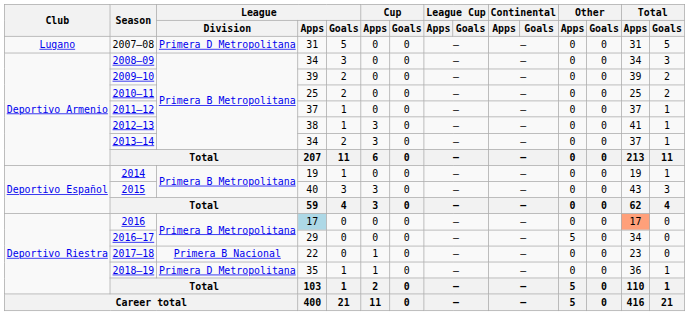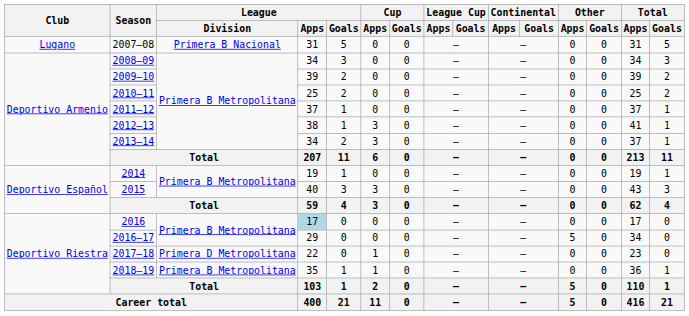 <table class="wikitable" style="text-align:center">
 <tr>
 <th rowspan="2">Club</th>
 <th rowspan="2">Season</th>
 <th colspan="3">League</th>
 <th colspan="2">Cup</th>
 <th colspan="2">League Cup</th>
 <th colspan="2">Continental</th>
 <th colspan="2">Other</th>
 <th colspan="2">Total</th>
 </tr>
 <tr>
 <th>Division</th>
 <th>Apps</th>
 <th>Goals</th>
 <th>Apps</th>
 <th>Goals</th>
 <th>Apps</th>
 <th>Goals</th>
 <th>Apps</th>
 <th>Goals</th>
 <th>Apps</th>
 <th>Goals</th>
 <th>Apps</th>
 <th>Goals</th>
 </tr>
 <tr>
 <td rowspan="1"><a href='#'>Lugano</a></td>
 <td>2007–08</td>
-<td rowspan="1"><a href='#'>Primera D Metropolitana</a></td>
+<td rowspan="1"><a href='#'>Primera B Nacional</a></td>
 <td>31</td>
 <td>5</td>
 <td>0</td>
 <td>0</td>
 <td colspan="2">—</td>
 <td colspan="2">—</td>
 <td>0</td>
 <td>0</td>
 <td>31</td>
 <td>5</td>
 </tr>
 <tr>
 <td rowspan="7"><a href='#'>Deportivo Armenio</a></td>
 <td><a href='#'>2008–09</a></td>
 <td rowspan="6"><a href='#'>Primera B Metropolitana</a></td>
 <td>34</td>
 <td>3</td>
 <td>0</td>
 <td>0</td>
 <td colspan="2">—</td>
 <td colspan="2">—</td>
 <td>0</td>
 <td>0</td>
 <td>34</td>
 <td>3</td>
 </tr>
 <tr>
 <td><a href='#'>2009–10</a></td>
 <td>39</td>
 <td>2</td>
 <td>0</td>
 <td>0</td>
 <td colspan="2">—</td>
 <td colspan="2">—</td>
 <td>0</td>
 <td>0</td>
 <td>39</td>
 <td>2</td>
 </tr>
 <tr>
 <td><a href='#'>2010–11</a></td>
 <td>25</td>
 <td>2</td>
 <td>0</td>
 <td>0</td>
 <td colspan="2">—</td>
 <td colspan="2">—</td>
 <td>0</td>
 <td>0</td>
 <td>25</td>
 <td>2</td>
 </tr>
 <tr>
 <td><a href='#'>2011–12</a></td>
 <td>37</td>
 <td>1</td>
 <td>0</td>
 <td>0</td>
 <td colspan="2">—</td>
 <td colspan="2">—</td>
 <td>0</td>
 <td>0</td>
 <td>37</td>
 <td>1</td>
 </tr>
 <tr>
 <td><a href='#'>2012–13</a></td>
 <td>38</td>
 <td>1</td>
 <td>3</td>
 <td>0</td>
 <td colspan="2">—</td>
 <td colspan="2">—</td>
 <td>0</td>
 <td>0</td>
 <td>41</td>
 <td>1</td>
 </tr>
 <tr>
 <td><a href='#'>2013–14</a></td>
 <td>34</td>
 <td>2</td>
 <td>3</td>
 <td>0</td>
 <td colspan="2">—</td>
 <td colspan="2">—</td>
 <td>0</td>
 <td>0</td>
 <td>37</td>
 <td>1</td>
 </tr>
 <tr>
 <th colspan="2">Total</th>
 <th>207</th>
 <th>11</th>
 <th>6</th>
 <th>0</th>
 <th colspan="2">—</th>
 <th colspan="2">—</th>
 <th>0</th>
 <th>0</th>
 <th>213</th>
 <th>11</th>
 </tr>
 <tr>
 <td rowspan="3"><a href='#'>Deportivo Español</a></td>
 <td><a href='#'>2014</a></td>
 <td rowspan="2"><a href='#'>Primera B Metropolitana</a></td>
 <td>19</td>
 <td>1</td>
 <td>0</td>
 <td>0</td>
 <td colspan="2">—</td>
 <td colspan="2">—</td>
 <td>0</td>
 <td>0</td>
 <td>19</td>
 <td>1</td>
 </tr>
 <tr>
 <td><a href='#'>2015</a></td>
 <td>40</td>
 <td>3</td>
 <td>3</td>
 <td>0</td>
 <td colspan="2">—</td>
 <td colspan="2">—</td>
 <td>0</td>
 <td>0</td>
 <td>43</td>
 <td>3</td>
 </tr>
 <tr>
 <th colspan="2">Total</th>
 <th>59</th>
 <th>4</th>
 <th>3</th>
 <th>0</th>
 <th colspan="2">—</th>
 <th colspan="2">—</th>
 <th>0</th>
 <th>0</th>
 <th>62</th>
 <th>4</th>
 </tr>
 <tr>
 <td rowspan="5"><a href='#'>Deportivo Riestra</a></td>
 <td><a href='#'>2016</a></td>
 <td rowspan="2"><a href='#'>Primera B Metropolitana</a></td>
 <td style="background: lightblue;">17</td>
 <td>0</td>
 <td>0</td>
 <td>0</td>
 <td colspan="2">—</td>
 <td colspan="2">—</td>
 <td>0</td>
 <td>0</td>
-<td style="background: lightsalmon;">17</td>
+<td>17</td>
 <td>0</td>
 </tr>
 <tr>
 <td><a href='#'>2016–17</a></td>
 <td>29</td>
 <td>0</td>
 <td>0</td>
 <td>0</td>
 <td colspan="2">—</td>
 <td colspan="2">—</td>
 <td>5</td>
 <td>0</td>
 <td>34</td>
 <td>0</td>
 </tr>
 <tr>
 <td><a href='#'>2017–18</a></td>
-<td rowspan="1"><a href='#'>Primera B Nacional</a></td>
+<td rowspan="1"><a href='#'>Primera D Metropolitana</a></td>
 <td>22</td>
 <td>0</td>
 <td>1</td>
 <td>0</td>
 <td colspan="2">—</td>
 <td colspan="2">—</td>
 <td>0</td>
 <td>0</td>
 <td>23</td>
 <td>0</td>
 </tr>
 <tr>
 <td><a href='#'>2018–19</a></td>
-<td rowspan="1"><a href='#'>Primera D Metropolitana</a></td>
+<td rowspan="1"><a href='#'>Primera B Metropolitana</a></td>
 <td>35</td>
 <td>1</td>
 <td>1</td>
 <td>0</td>
 <td colspan="2">—</td>
 <td colspan="2">—</td>
 <td>0</td>
 <td>0</td>
 <td>36</td>
 <td>1</td>
 </tr>
 <tr>
 <th colspan="2">Total</th>
 <th>103</th>
 <th>1</th>
 <th>2</th>
 <th>0</th>
 <th colspan="2">—</th>
 <th colspan="2">—</th>
 <th>5</th>
 <th>0</th>
 <th>110</th>
 <th>1</th>
 </tr>
 <tr>
 <th colspan="3">Career total</th>
 <th>400</th>
 <th>21</th>
 <th>11</th>
 <th>0</th>
 <th colspan="2">—</th>
 <th colspan="2">—</th>
 <th>5</th>
 <th>0</th>
 <th>416</th>
 <th>21</th>
 </tr>
 </table>
